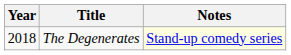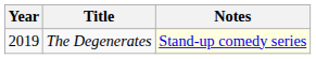 <table class="wikitable sortable">
 <tr>
 <th>Year</th>
 <th>Title</th>
 <th class="unsortable">Notes</th>
 </tr>
 <tr>
-<td>2018</td>
+<td>2019</td>
 <td><em>The Degenerates</em></td>
 <td style="background: lightyellow;"><a href='#'>Stand-up comedy series</a></td>
 </tr>
 </table>
